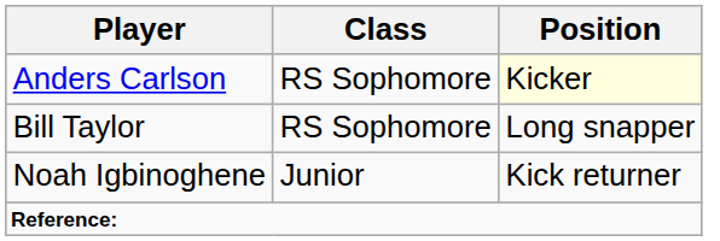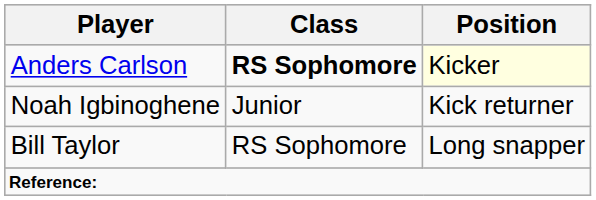 <table class="wikitable">
 <tr>
 <th>Player</th>
 <th>Class</th>
 <th>Position</th>
 </tr>
 <tr>
 <td><a href='#'>Anders Carlson</a></td>
-<td>RS Sophomore</td>
+<td><strong>RS Sophomore</strong></td>
 <td style="background: lightyellow;">Kicker</td>
+</tr>
+<tr>
+<td>Noah Igbinoghene</td>
+<td>Junior</td>
+<td>Kick returner</td>
 </tr>
 <tr>
 <td>Bill Taylor</td>
 <td>RS Sophomore</td>
 <td>Long snapper</td>
 </tr>
 <tr>
-<td>Noah Igbinoghene</td>
-<td>Junior</td>
-<td>Kick returner</td>
-</tr>
-<tr>
 <td colspan="3"  style="font-size:8pt; text-align:left;"><strong>Reference:</strong></td>
 </tr>
 </table>
